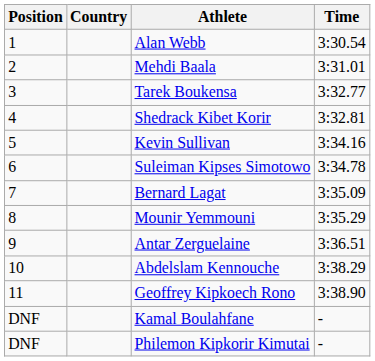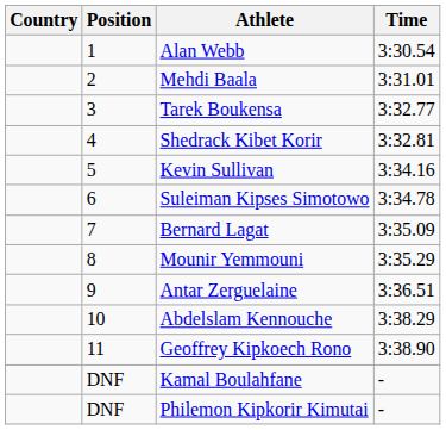 <table class="wikitable">
 <tr>
+<th>Country</th>
 <th>Position</th>
-<th>Country</th>
 <th>Athlete</th>
 <th>Time</th>
 </tr>
 <tr>
+<td></td>
 <td>1</td>
-<td></td>
 <td><a href='#'>Alan Webb</a></td>
 <td>3:30.54</td>
 </tr>
 <tr>
+<td></td>
 <td>2</td>
-<td></td>
 <td><a href='#'>Mehdi Baala</a></td>
 <td>3:31.01</td>
 </tr>
 <tr>
+<td></td>
 <td>3</td>
-<td></td>
 <td><a href='#'>Tarek Boukensa</a></td>
 <td>3:32.77</td>
 </tr>
 <tr>
+<td></td>
 <td>4</td>
-<td></td>
 <td><a href='#'>Shedrack Kibet Korir</a></td>
 <td>3:32.81</td>
 </tr>
 <tr>
+<td></td>
 <td>5</td>
-<td></td>
 <td><a href='#'>Kevin Sullivan</a></td>
 <td>3:34.16</td>
 </tr>
 <tr>
+<td></td>
 <td>6</td>
-<td></td>
 <td><a href='#'>Suleiman Kipses Simotowo</a></td>
 <td>3:34.78</td>
 </tr>
 <tr>
+<td></td>
 <td>7</td>
-<td></td>
 <td><a href='#'>Bernard Lagat</a></td>
 <td>3:35.09</td>
 </tr>
 <tr>
+<td></td>
 <td>8</td>
-<td></td>
 <td><a href='#'>Mounir Yemmouni</a></td>
 <td>3:35.29</td>
 </tr>
 <tr>
+<td></td>
 <td>9</td>
-<td></td>
 <td><a href='#'>Antar Zerguelaine</a></td>
 <td>3:36.51</td>
 </tr>
 <tr>
+<td></td>
 <td>10</td>
-<td></td>
 <td><a href='#'>Abdelslam Kennouche</a></td>
 <td>3:38.29</td>
 </tr>
 <tr>
+<td></td>
 <td>11</td>
-<td></td>
 <td><a href='#'>Geoffrey Kipkoech Rono</a></td>
 <td>3:38.90</td>
 </tr>
 <tr>
+<td></td>
 <td>DNF</td>
-<td></td>
 <td><a href='#'>Kamal Boulahfane</a></td>
 <td>-</td>
 </tr>
 <tr>
+<td></td>
 <td>DNF</td>
-<td></td>
 <td><a href='#'>Philemon Kipkorir Kimutai</a></td>
 <td>-</td>
 </tr>
 </table>
